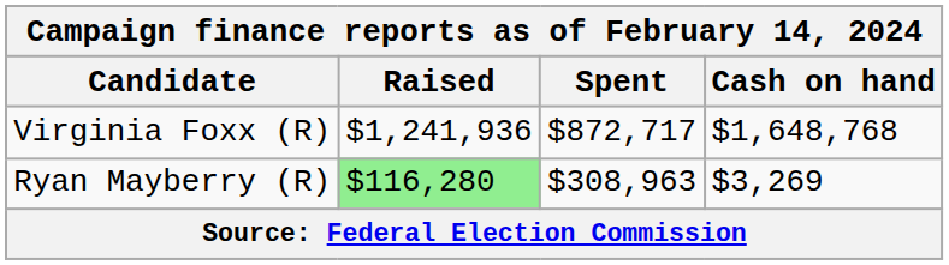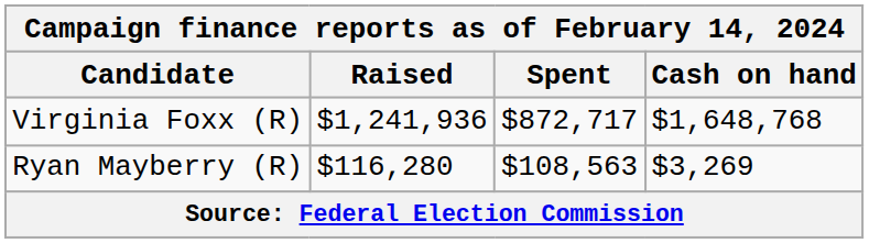 <table class="wikitable sortable">
 <tr>
 <th colspan="4">Campaign finance reports as of February 14, 2024</th>
 </tr>
 <tr style="text-align:center;">
 <th>Candidate</th>
 <th>Raised</th>
 <th>Spent</th>
 <th>Cash on hand</th>
 </tr>
 <tr>
 <td>Virginia Foxx (R)</td>
 <td>$1,241,936</td>
 <td>$872,717</td>
 <td>$1,648,768</td>
 </tr>
 <tr>
 <td>Ryan Mayberry (R)</td>
-<td style="background: lightgreen;">$116,280</td>
-<td>$308,963</td>
+<td>$116,280</td>
+<td>$108,563</td>
 <td>$3,269</td>
 </tr>
 <tr>
 <th colspan="4"><small>Source: <a href='#'>Federal Election Commission</a></small></th>
 </tr>
 </table>
